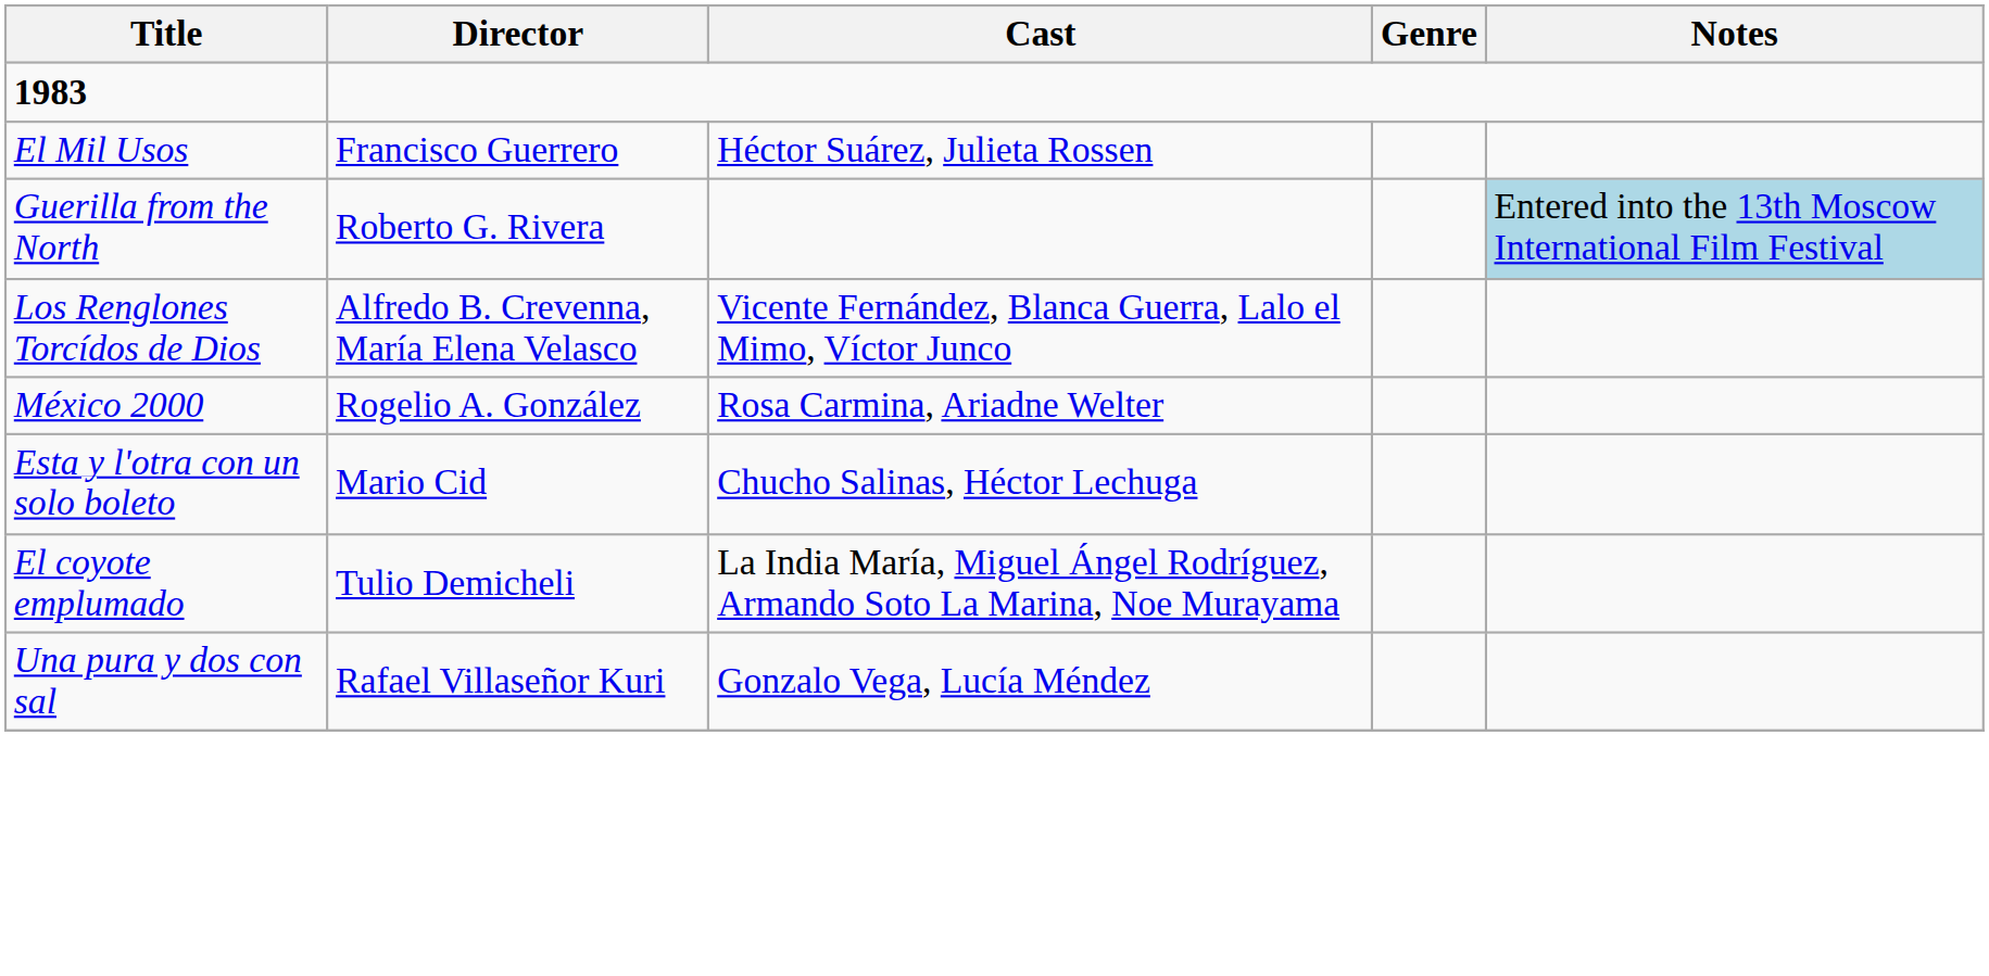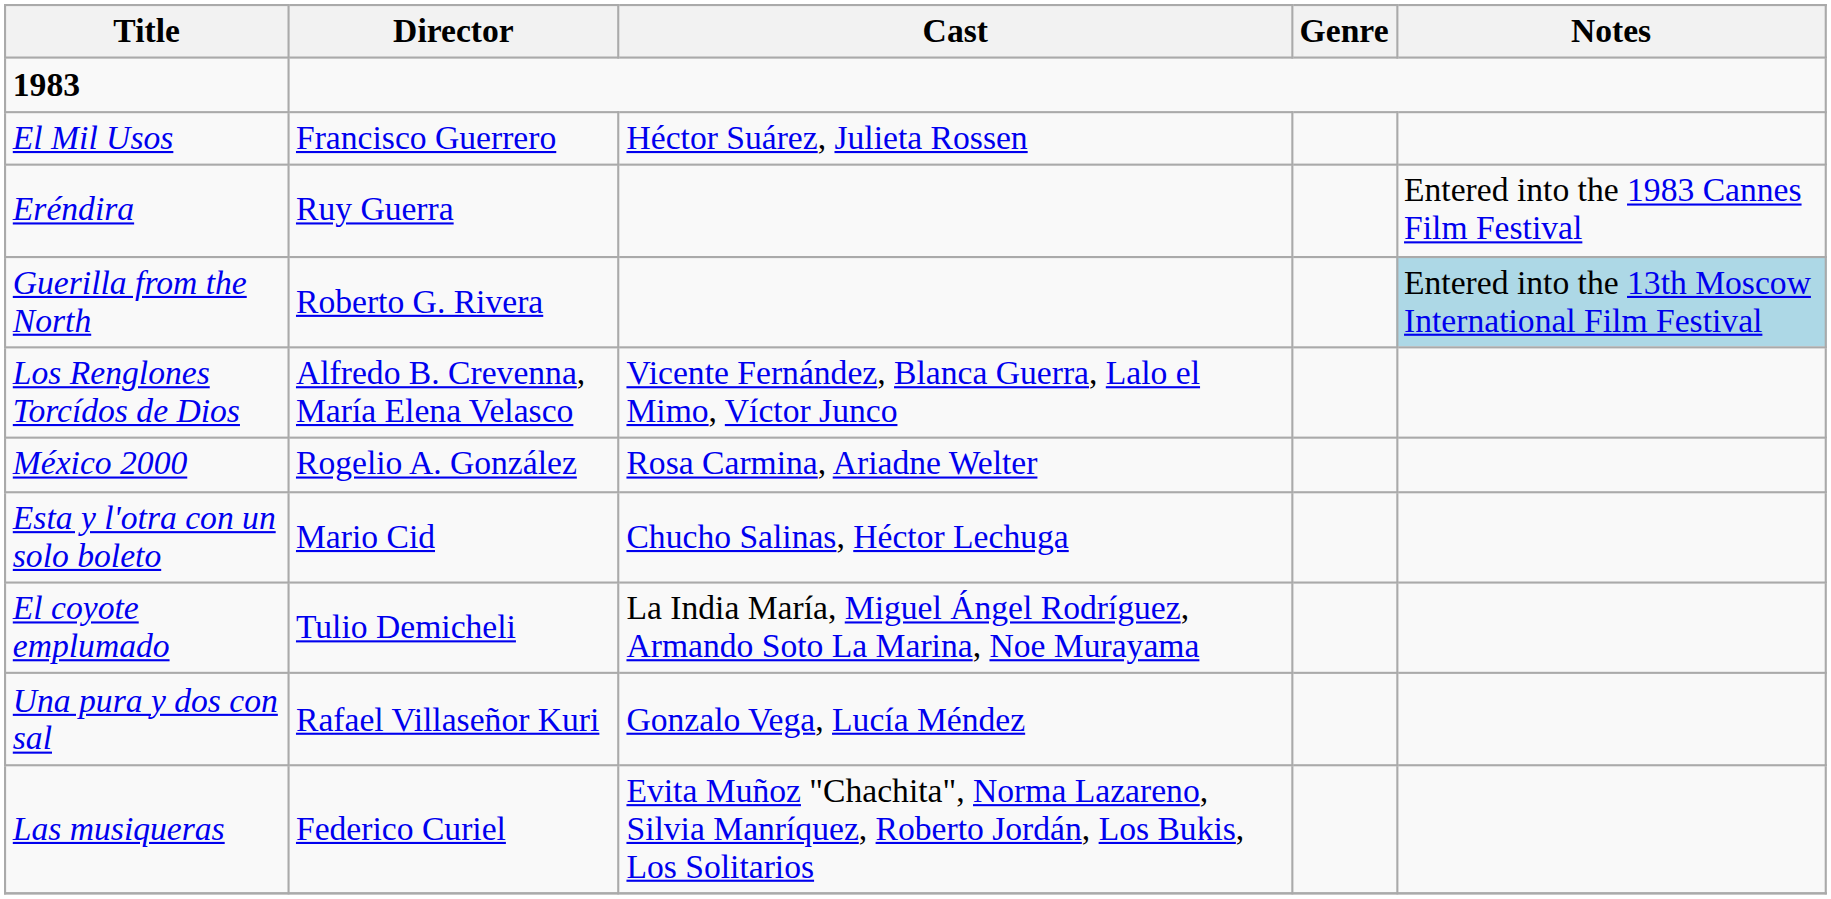 <table class="wikitable">
 <tr>
 <th>Title</th>
 <th>Director</th>
 <th>Cast</th>
 <th>Genre</th>
 <th>Notes</th>
 </tr>
 <tr>
 <td><strong>1983</strong></td>
 </tr>
 <tr>
 <td><em><a href='#'>El Mil Usos</a></em></td>
 <td><a href='#'>Francisco Guerrero</a></td>
 <td><a href='#'>Héctor Suárez</a>, <a href='#'>Julieta Rossen</a></td>
 <td></td>
 <td></td>
+</tr>
+<tr>
+<td><em><a href='#'>Eréndira</a></em></td>
+<td><a href='#'>Ruy Guerra</a></td>
+<td></td>
+<td></td>
+<td>Entered into the <a href='#'>1983 Cannes Film Festival</a></td>
 </tr>
 <tr>
 <td><em><a href='#'>Guerilla from the North</a></em></td>
 <td><a href='#'>Roberto G. Rivera</a></td>
 <td></td>
 <td></td>
 <td style="background: lightblue;">Entered into the <a href='#'>13th Moscow International Film Festival</a></td>
 </tr>
 <tr>
 <td><em><a href='#'>Los Renglones Torcídos de Dios</a></em></td>
 <td><a href='#'>Alfredo B. Crevenna</a>, <a href='#'>María Elena Velasco</a></td>
 <td><a href='#'>Vicente Fernández</a>, <a href='#'>Blanca Guerra</a>, <a href='#'>Lalo el Mimo</a>, <a href='#'>Víctor Junco</a></td>
 <td></td>
 <td></td>
 </tr>
 <tr>
 <td><em><a href='#'>México 2000</a></em></td>
 <td><a href='#'>Rogelio A. González</a></td>
 <td><a href='#'>Rosa Carmina</a>, <a href='#'>Ariadne Welter</a></td>
 <td></td>
 <td></td>
 </tr>
 <tr>
 <td><em><a href='#'>Esta y l'otra con un solo boleto</a></em></td>
 <td><a href='#'>Mario Cid</a></td>
 <td><a href='#'>Chucho Salinas</a>, <a href='#'>Héctor Lechuga</a></td>
 <td></td>
 <td></td>
 </tr>
 <tr>
 <td><em><a href='#'>El coyote emplumado</a></em></td>
 <td><a href='#'>Tulio Demicheli</a></td>
 <td>La India María, <a href='#'>Miguel Ángel Rodríguez</a>, <a href='#'>Armando Soto La Marina</a>, <a href='#'>Noe Murayama</a></td>
 <td></td>
 <td></td>
 </tr>
 <tr>
 <td><em><a href='#'>Una pura y dos con sal</a></em></td>
 <td><a href='#'>Rafael Villaseñor Kuri</a></td>
 <td><a href='#'>Gonzalo Vega</a>, <a href='#'>Lucía Méndez</a></td>
 <td></td>
 <td></td>
 </tr>
 <tr>
+<td><em><a href='#'>Las musiqueras</a></em></td>
+<td><a href='#'>Federico Curiel</a></td>
+<td><a href='#'>Evita Muñoz</a> "Chachita", <a href='#'>Norma Lazareno</a>, <a href='#'>Silvia Manríquez</a>, <a href='#'>Roberto Jordán</a>, <a href='#'>Los Bukis</a>, <a href='#'>Los Solitarios</a></td>
+<td></td>
+<td></td>
+</tr>
+<tr>
 </tr>
 </table>
